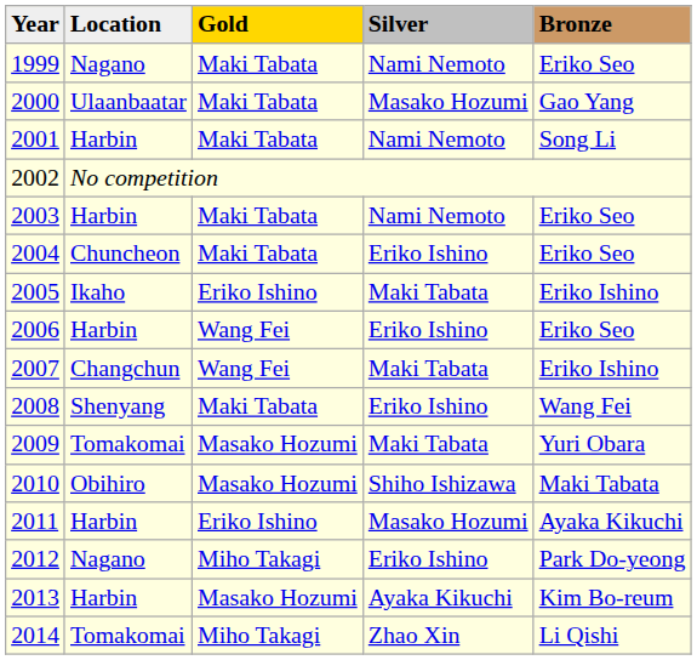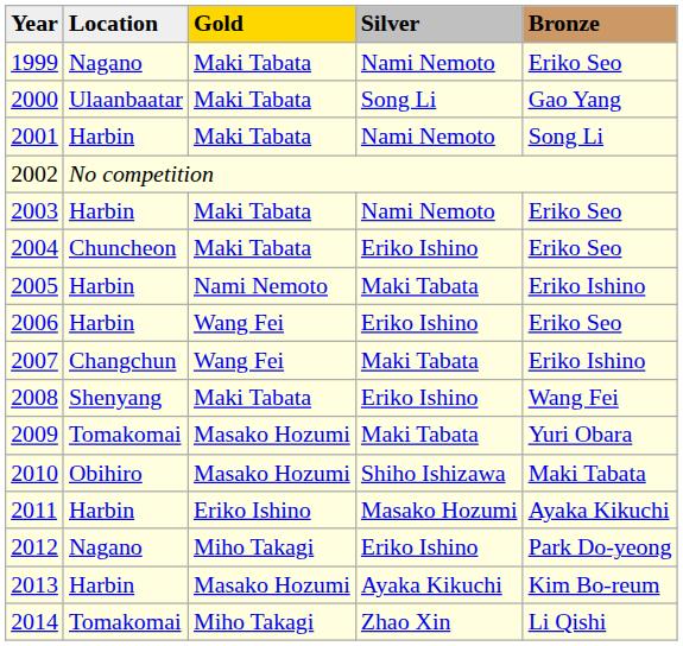 <table class="wikitable" style="background-color:#ffffdf">
 <tr align="left" bgcolor="#efefef">
 <td><strong>Year</strong></td>
 <td><strong>Location</strong></td>
 <td bgcolor=gold><strong>Gold</strong></td>
 <td bgcolor=silver><strong>Silver</strong></td>
 <td bgcolor=cc9966><strong>Bronze</strong></td>
 </tr>
 <tr>
 <td><a href='#'>1999</a></td>
 <td> <a href='#'>Nagano</a></td>
 <td> <a href='#'>Maki Tabata</a></td>
 <td> <a href='#'>Nami Nemoto</a></td>
 <td> <a href='#'>Eriko Seo</a></td>
 </tr>
 <tr>
 <td><a href='#'>2000</a></td>
 <td> <a href='#'>Ulaanbaatar</a></td>
 <td> <a href='#'>Maki Tabata</a></td>
-<td> <a href='#'>Masako Hozumi</a></td>
+<td> <a href='#'>Song Li</a></td>
 <td> <a href='#'>Gao Yang</a></td>
 </tr>
 <tr>
 <td><a href='#'>2001</a></td>
 <td> <a href='#'>Harbin</a></td>
 <td> <a href='#'>Maki Tabata</a></td>
 <td> <a href='#'>Nami Nemoto</a></td>
 <td> <a href='#'>Song Li</a></td>
 </tr>
 <tr>
 <td>2002</td>
 <td colspan=4><em>No competition</em></td>
 </tr>
 <tr>
 <td><a href='#'>2003</a></td>
 <td> <a href='#'>Harbin</a></td>
 <td> <a href='#'>Maki Tabata</a></td>
 <td> <a href='#'>Nami Nemoto</a></td>
 <td> <a href='#'>Eriko Seo</a></td>
 </tr>
 <tr>
 <td><a href='#'>2004</a></td>
 <td> <a href='#'>Chuncheon</a></td>
 <td> <a href='#'>Maki Tabata</a></td>
 <td> <a href='#'>Eriko Ishino</a></td>
 <td> <a href='#'>Eriko Seo</a></td>
 </tr>
 <tr>
 <td><a href='#'>2005</a></td>
-<td> <a href='#'>Ikaho</a></td>
-<td> <a href='#'>Eriko Ishino</a></td>
+<td> <a href='#'>Harbin</a></td>
+<td> <a href='#'>Nami Nemoto</a></td>
 <td> <a href='#'>Maki Tabata</a></td>
 <td> <a href='#'>Eriko Ishino</a></td>
 </tr>
 <tr>
 <td><a href='#'>2006</a></td>
 <td> <a href='#'>Harbin</a></td>
 <td> <a href='#'>Wang Fei</a></td>
 <td> <a href='#'>Eriko Ishino</a></td>
 <td> <a href='#'>Eriko Seo</a></td>
 </tr>
 <tr>
 <td><a href='#'>2007</a></td>
 <td> <a href='#'>Changchun</a></td>
 <td> <a href='#'>Wang Fei</a></td>
 <td> <a href='#'>Maki Tabata</a></td>
 <td> <a href='#'>Eriko Ishino</a></td>
 </tr>
 <tr>
 <td><a href='#'>2008</a></td>
 <td> <a href='#'>Shenyang</a></td>
 <td> <a href='#'>Maki Tabata</a></td>
 <td> <a href='#'>Eriko Ishino</a></td>
 <td> <a href='#'>Wang Fei</a></td>
 </tr>
 <tr>
 <td><a href='#'>2009</a></td>
 <td> <a href='#'>Tomakomai</a></td>
 <td> <a href='#'>Masako Hozumi</a></td>
 <td> <a href='#'>Maki Tabata</a></td>
 <td> <a href='#'>Yuri Obara</a></td>
 </tr>
 <tr>
 <td><a href='#'>2010</a></td>
 <td> <a href='#'>Obihiro</a></td>
 <td> <a href='#'>Masako Hozumi</a></td>
 <td> <a href='#'>Shiho Ishizawa</a></td>
 <td> <a href='#'>Maki Tabata</a></td>
 </tr>
 <tr>
 <td><a href='#'>2011</a></td>
 <td> <a href='#'>Harbin</a></td>
 <td> <a href='#'>Eriko Ishino</a></td>
 <td> <a href='#'>Masako Hozumi</a></td>
 <td> <a href='#'>Ayaka Kikuchi</a></td>
 </tr>
 <tr>
 <td><a href='#'>2012</a></td>
 <td> <a href='#'>Nagano</a></td>
 <td> <a href='#'>Miho Takagi</a></td>
 <td> <a href='#'>Eriko Ishino</a></td>
 <td> <a href='#'>Park Do-yeong</a></td>
 </tr>
 <tr>
 <td><a href='#'>2013</a></td>
 <td> <a href='#'>Harbin</a></td>
 <td> <a href='#'>Masako Hozumi</a></td>
 <td> <a href='#'>Ayaka Kikuchi</a></td>
 <td> <a href='#'>Kim Bo-reum</a></td>
 </tr>
 <tr>
 <td><a href='#'>2014</a></td>
 <td> <a href='#'>Tomakomai</a></td>
 <td> <a href='#'>Miho Takagi</a></td>
 <td> <a href='#'>Zhao Xin</a></td>
 <td> <a href='#'>Li Qishi</a></td>
 </tr>
 </table>
